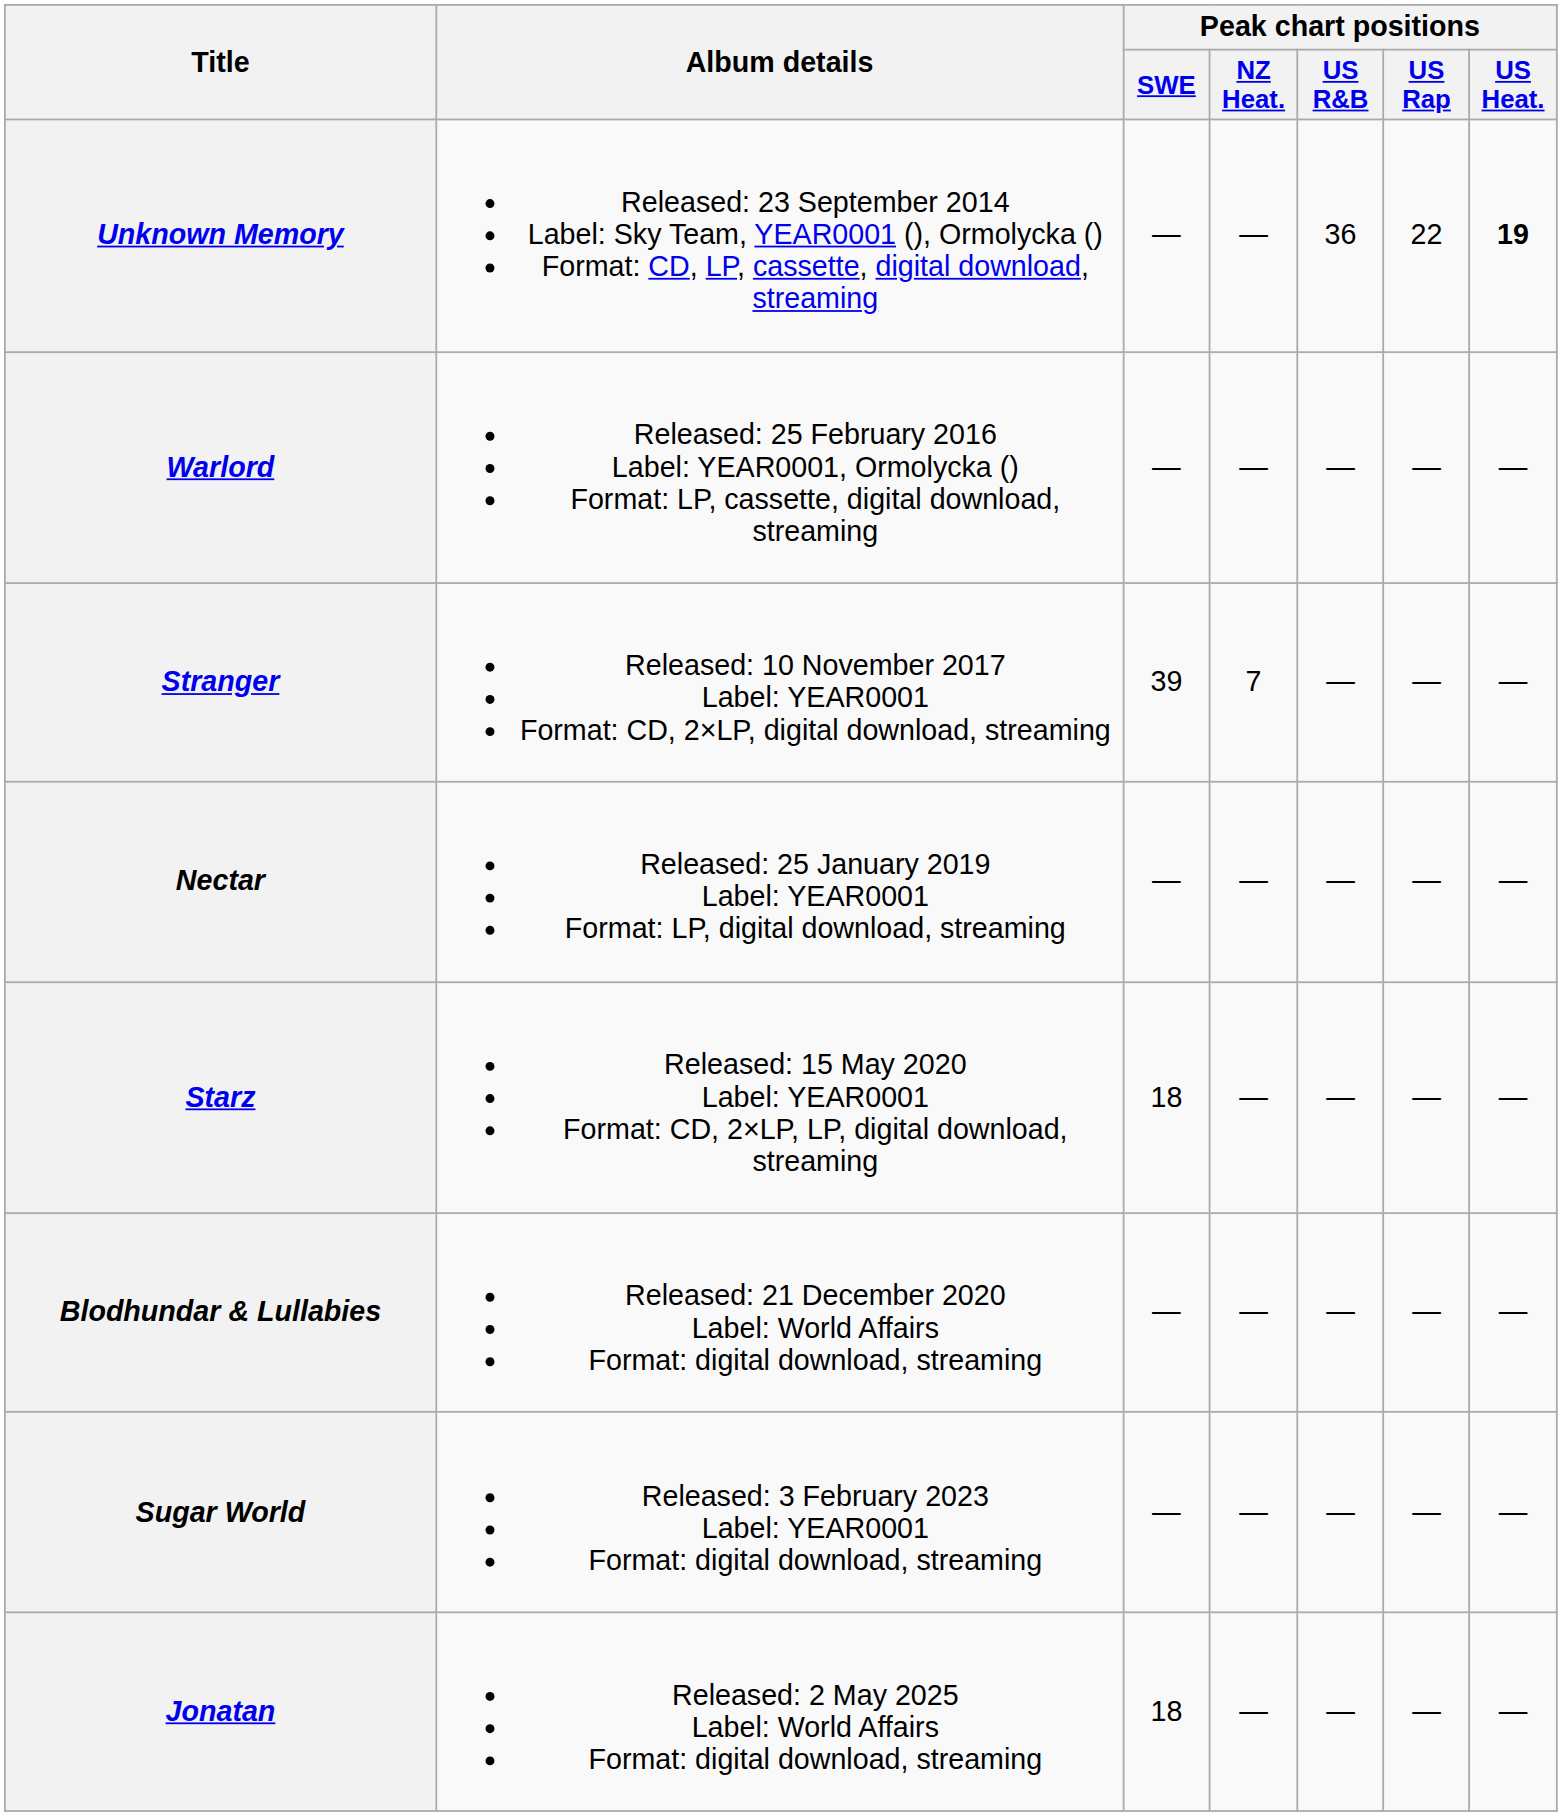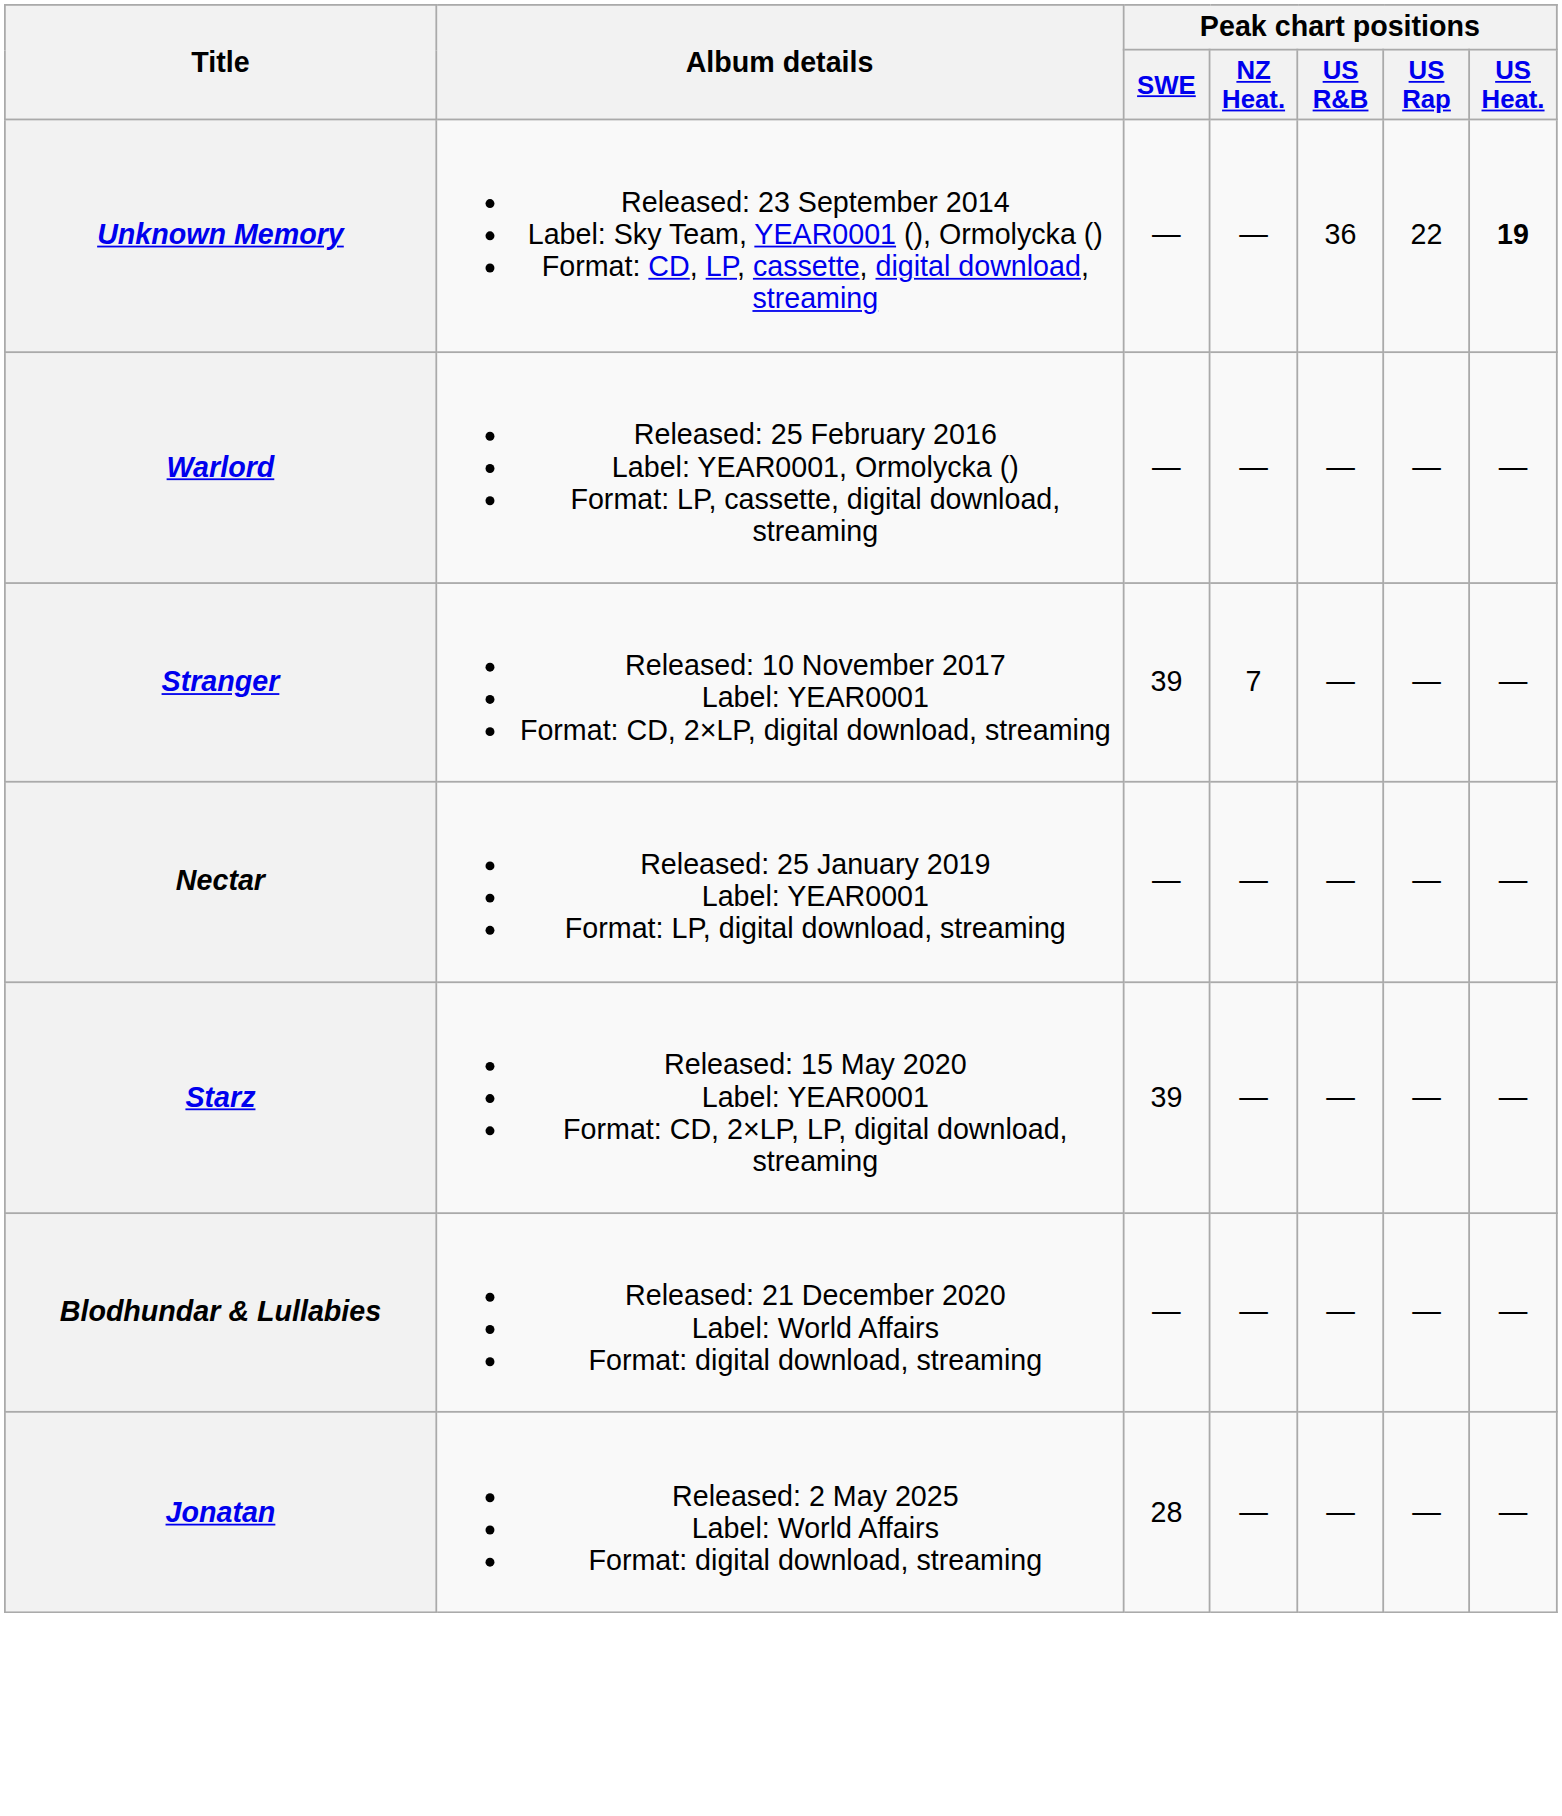 <table class="wikitable plainrowheaders" style="text-align:center;">
 <tr>
 <th scope="col" rowspan="2" style="width:16em;">Title</th>
 <th scope="col" rowspan="2" style="width:26em;">Album details</th>
 <th scope="col" colspan="5">Peak chart positions</th>
 </tr>
 <tr>
 <th scope="col" style="width:3em;font-size:90%;"><a href='#'>SWE</a><br></th>
 <th scope="col" style="width:3em;font-size:90%;"><a href='#'>NZ<br>Heat.</a><br></th>
 <th scope="col" style="width:3em;font-size:90%;"><a href='#'>US<br>R&B</a><br></th>
 <th scope="col" style="width:3em;font-size:90%;"><a href='#'>US<br>Rap</a><br></th>
 <th scope="col" style="width:3em;font-size:90%;"><a href='#'>US<br>Heat.</a><br></th>
 </tr>
 <tr>
 <th scope="row"><em><a href='#'>Unknown Memory</a></em><br></th>
 <td><br><ul><li>Released: 23 September 2014</li><li>Label: Sky Team, <a href='#'>YEAR0001</a> (), Ormolycka ()</li><li>Format: <a href='#'>CD</a>, <a href='#'>LP</a>, <a href='#'>cassette</a>, <a href='#'>digital download</a>, <a href='#'>streaming</a></li></ul></td>
 <td>—</td>
 <td>—</td>
 <td>36</td>
 <td>22</td>
 <td><strong>19</strong></td>
 </tr>
 <tr>
 <th scope="row"><em><a href='#'>Warlord</a></em><br></th>
 <td><br><ul><li>Released: 25 February 2016</li><li>Label: YEAR0001, Ormolycka ()</li><li>Format: LP, cassette, digital download, streaming</li></ul></td>
 <td>—</td>
 <td>—</td>
 <td>—</td>
 <td>—</td>
 <td>—</td>
 </tr>
 <tr>
 <th scope="row"><em><a href='#'>Stranger</a></em><br></th>
 <td><br><ul><li>Released: 10 November 2017</li><li>Label: YEAR0001</li><li>Format: CD, 2×LP, digital download, streaming</li></ul></td>
 <td>39</td>
 <td>7</td>
 <td>—</td>
 <td>—</td>
 <td>—</td>
 </tr>
 <tr>
 <th scope="row"><em>Nectar</em><br></th>
 <td><br><ul><li>Released: 25 January 2019</li><li>Label: YEAR0001</li><li>Format: LP, digital download, streaming</li></ul></td>
 <td>—</td>
 <td>—</td>
 <td>—</td>
 <td>—</td>
 <td>—</td>
 </tr>
 <tr>
 <th scope="row"><em><a href='#'>Starz</a></em><br></th>
 <td><br><ul><li>Released: 15 May 2020</li><li>Label: YEAR0001</li><li>Format: CD, 2×LP, LP, digital download, streaming</li></ul></td>
-<td>18</td>
+<td>39</td>
 <td>—</td>
 <td>—</td>
 <td>—</td>
 <td>—</td>
 </tr>
 <tr>
 <th scope="row"><em>Blodhundar & Lullabies</em><br></th>
 <td><br><ul><li>Released: 21 December 2020</li><li>Label: World Affairs</li><li>Format: digital download, streaming</li></ul></td>
 <td>—</td>
 <td>—</td>
 <td>—</td>
 <td>—</td>
 <td>—</td>
 </tr>
 <tr>
-<th scope="row"><em>Sugar World</em><br></th>
-<td><br><ul><li>Released: 3 February 2023</li><li>Label: YEAR0001</li><li>Format: digital download, streaming</li></ul></td>
-<td>—</td>
-<td>—</td>
-<td>—</td>
-<td>—</td>
-<td>—</td>
-</tr>
-<tr>
 <th scope="row"><em><a href='#'>Jonatan</a></em><br></th>
 <td><br><ul><li>Released: 2 May 2025</li><li>Label: World Affairs</li><li>Format: digital download, streaming</li></ul></td>
-<td>18</td>
+<td>28<br></td>
 <td>—</td>
 <td>—</td>
 <td>—</td>
 <td>—</td>
 </tr>
 </table>
